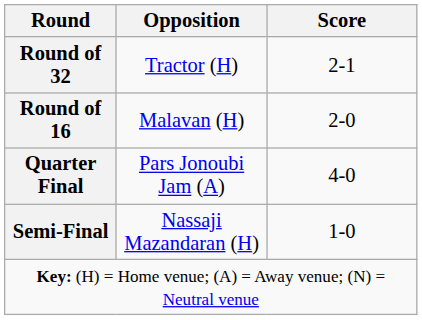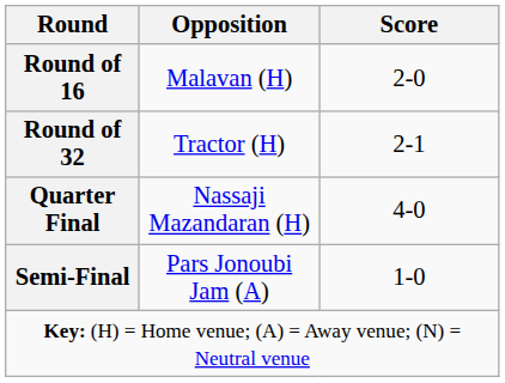 <table class="wikitable plainrowheaders" style="text-align:center;margin:0">
 <tr>
 <th scope="col" style="width:80px">Round</th>
 <th scope="col" style="width:110px">Opposition</th>
 <th scope="col" style="width:110px">Score</th>
 </tr>
 <tr>
+<th scope=row style="text-align:center">Round of 16</th>
+<td><a href='#'>Malavan</a> (<a href='#'>H</a>)</td>
+<td>2-0</td>
+</tr>
+<tr>
 <th scope=row style="text-align:center">Round of 32</th>
 <td><a href='#'>Tractor</a> (<a href='#'>H</a>)</td>
 <td>2-1 </td>
 </tr>
 <tr>
-<th scope=row style="text-align:center">Round of 16</th>
-<td><a href='#'>Malavan</a> (<a href='#'>H</a>)</td>
-<td>2-0</td>
-</tr>
-<tr>
 <th scope=row style="text-align:center">Quarter Final</th>
-<td><a href='#'>Pars Jonoubi Jam</a> (<a href='#'>A</a>)</td>
+<td><a href='#'>Nassaji Mazandaran</a> (<a href='#'>H</a>)</td>
 <td>4-0</td>
 </tr>
 <tr>
 <th scope=row style="text-align:center">Semi-Final</th>
-<td><a href='#'>Nassaji Mazandaran</a> (<a href='#'>H</a>)</td>
+<td><a href='#'>Pars Jonoubi Jam</a> (<a href='#'>A</a>)</td>
 <td>1-0 </td>
 </tr>
 <tr>
 <td colspan="3"><small><strong>Key:</strong> (H) = Home venue; (A) = Away venue; (N) = <a href='#'>Neutral venue</a></small></td>
 </tr>
 </table>
